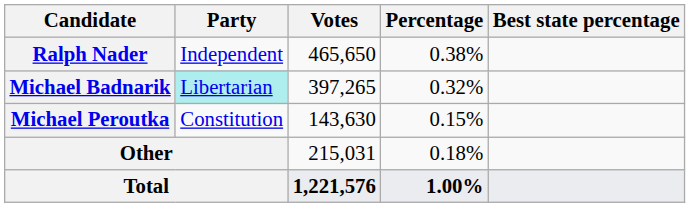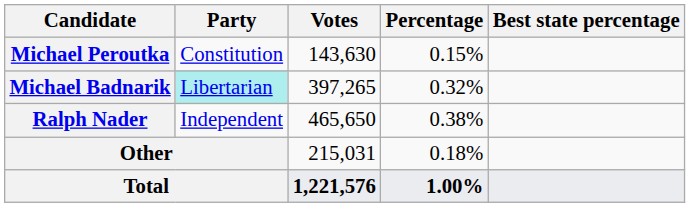 <table class="wikitable sortable"  style="text-align:right;">
 <tr>
 <th scope="col">Candidate</th>
 <th scope="col">Party</th>
 <th scope="col">Votes</th>
 <th scope="col">Percentage</th>
 <th scope="col">Best state percentage</th>
 </tr>
 <tr>
-<th scope="row"><a href='#'>Ralph Nader</a></th>
-<td style="text-align:left;"><a href='#'>Independent</a></td>
-<td>465,650</td>
-<td>0.38%</td>
+<th scope="row"><a href='#'>Michael Peroutka</a></th>
+<td style="text-align:left;"><a href='#'>Constitution</a></td>
+<td>143,630</td>
+<td>0.15%</td>
 <td></td>
 </tr>
 <tr>
 <th scope="row"><a href='#'>Michael Badnarik</a></th>
 <td style="background: paleturquoise; text-align:left;"><a href='#'>Libertarian</a></td>
 <td>397,265</td>
 <td>0.32%</td>
 <td></td>
 </tr>
 <tr>
-<th scope="row"><a href='#'>Michael Peroutka</a></th>
-<td style="text-align:left;"><a href='#'>Constitution</a></td>
-<td>143,630</td>
-<td>0.15%</td>
+<th scope="row"><a href='#'>Ralph Nader</a></th>
+<td style="text-align:left;"><a href='#'>Independent</a></td>
+<td>465,650</td>
+<td>0.38%</td>
 <td></td>
 </tr>
 <tr>
 <th scope="row" colspan="2">Other</th>
 <td>215,031</td>
 <td>0.18%</td>
 <td></td>
 </tr>
 <tr style="font-weight:bold; background-color:#eaecf0;">
 <th scope="row" colspan="2">Total</th>
 <td>1,221,576</td>
 <td>1.00%</td>
 <td></td>
 </tr>
 </table>
